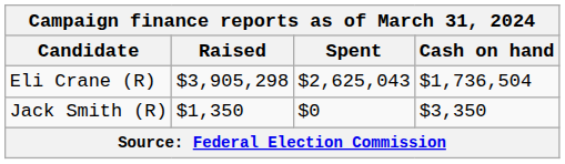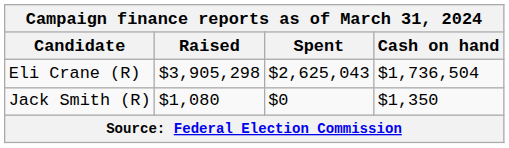 <table class="wikitable sortable">
 <tr>
 <th colspan=4>Campaign finance reports as of March 31, 2024</th>
 </tr>
 <tr style="text-align:center;">
 <th>Candidate</th>
 <th>Raised</th>
 <th>Spent</th>
 <th>Cash on hand</th>
 </tr>
 <tr>
 <td>Eli Crane (R)</td>
 <td>$3,905,298</td>
 <td>$2,625,043</td>
 <td>$1,736,504</td>
 </tr>
 <tr>
 <td>Jack Smith (R)</td>
+<td>$1,080</td>
+<td>$0</td>
 <td>$1,350</td>
-<td>$0</td>
-<td>$3,350</td>
 </tr>
 <tr>
 <th colspan="4"><small>Source: <a href='#'>Federal Election Commission</a></small></th>
 </tr>
 </table>
